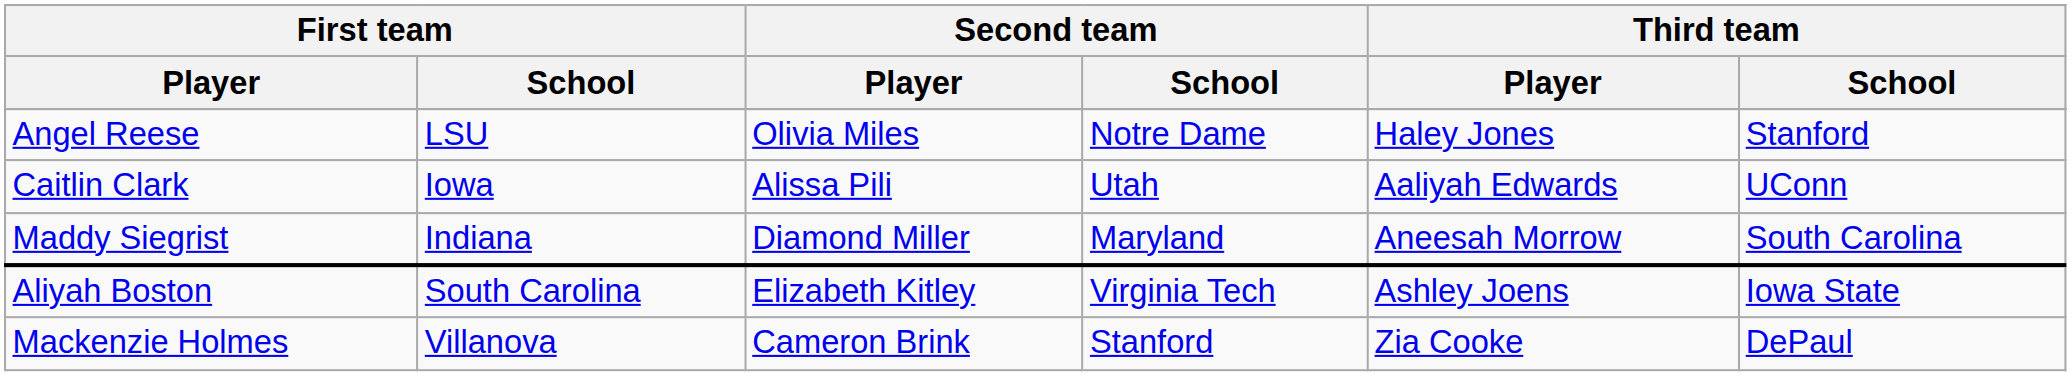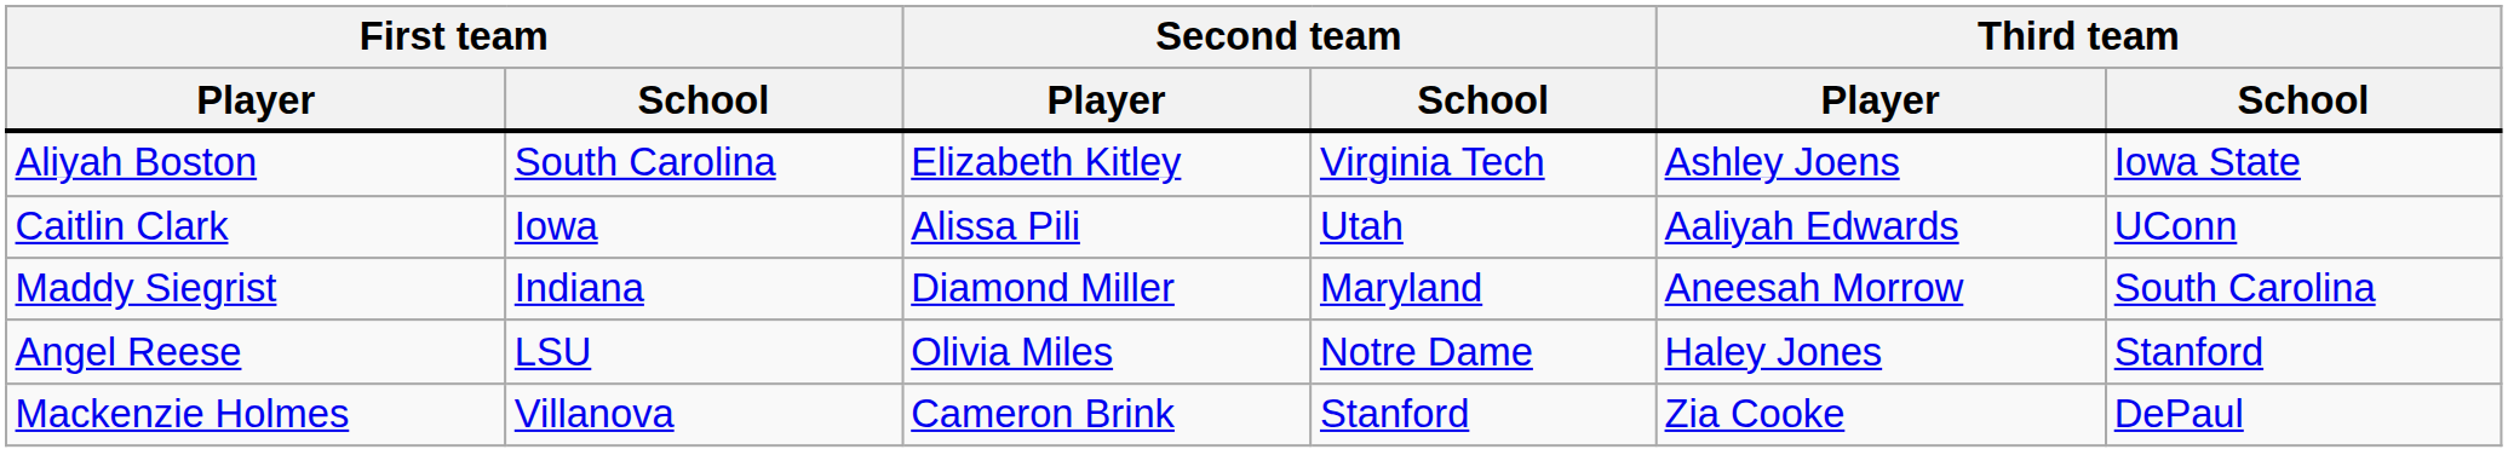 <table class="wikitable" style="width:80%;">
 <tr>
 <th colspan=2>First team</th>
 <th colspan=2>Second team</th>
 <th colspan=2>Third team</th>
 </tr>
 <tr>
 <th>Player</th>
 <th>School</th>
 <th>Player</th>
 <th>School</th>
 <th>Player</th>
 <th>School</th>
 </tr>
 <tr>
 </tr>
-<tr>
-<td><a href='#'>Angel Reese</a></td>
-<td><a href='#'>LSU</a></td>
-<td><a href='#'>Olivia Miles</a></td>
-<td><a href='#'>Notre Dame</a></td>
-<td><a href='#'>Haley Jones</a></td>
-<td><a href='#'>Stanford</a></td>
+<tr style = "border-top:2px solid black;">
+<td><a href='#'>Aliyah Boston</a></td>
+<td><a href='#'>South Carolina</a></td>
+<td><a href='#'>Elizabeth Kitley</a></td>
+<td><a href='#'>Virginia Tech</a></td>
+<td><a href='#'>Ashley Joens</a></td>
+<td><a href='#'>Iowa State</a></td>
 </tr>
 <tr>
 <td><a href='#'>Caitlin Clark</a></td>
 <td><a href='#'>Iowa</a></td>
 <td><a href='#'>Alissa Pili</a></td>
 <td><a href='#'>Utah</a></td>
 <td><a href='#'>Aaliyah Edwards</a></td>
 <td><a href='#'>UConn</a></td>
 </tr>
 <tr>
 <td><a href='#'>Maddy Siegrist</a></td>
 <td><a href='#'>Indiana</a></td>
 <td><a href='#'>Diamond Miller</a></td>
 <td><a href='#'>Maryland</a></td>
 <td><a href='#'>Aneesah Morrow</a></td>
 <td><a href='#'>South Carolina</a></td>
 </tr>
-<tr style = "border-top:2px solid black;">
-<td><a href='#'>Aliyah Boston</a></td>
-<td><a href='#'>South Carolina</a></td>
-<td><a href='#'>Elizabeth Kitley</a></td>
-<td><a href='#'>Virginia Tech</a></td>
-<td><a href='#'>Ashley Joens</a></td>
-<td><a href='#'>Iowa State</a></td>
+<tr>
+<td><a href='#'>Angel Reese</a></td>
+<td><a href='#'>LSU</a></td>
+<td><a href='#'>Olivia Miles</a></td>
+<td><a href='#'>Notre Dame</a></td>
+<td><a href='#'>Haley Jones</a></td>
+<td><a href='#'>Stanford</a></td>
 </tr>
 <tr>
 <td><a href='#'>Mackenzie Holmes</a></td>
 <td><a href='#'>Villanova</a></td>
 <td><a href='#'>Cameron Brink</a></td>
 <td><a href='#'>Stanford</a></td>
 <td><a href='#'>Zia Cooke</a></td>
 <td><a href='#'>DePaul</a></td>
 </tr>
 </table>
